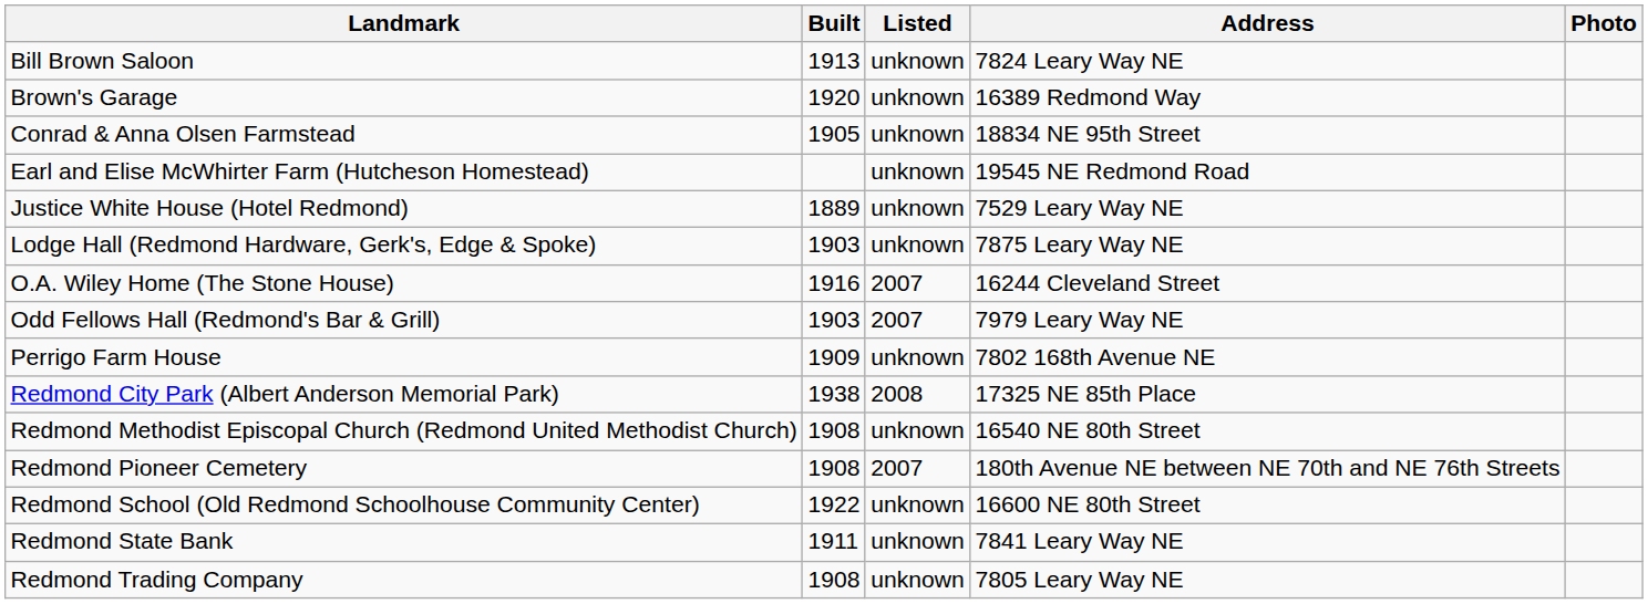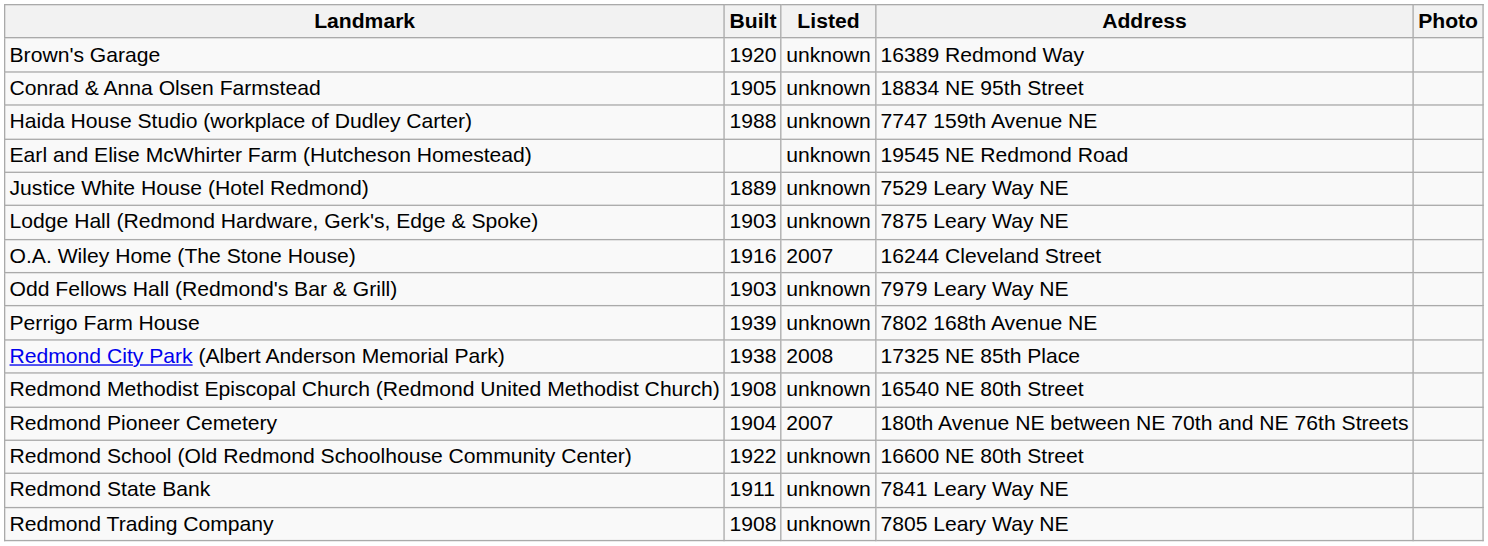 <table class="wikitable">
 <tr>
 <th>Landmark</th>
 <th>Built</th>
 <th>Listed</th>
 <th>Address</th>
 <th>Photo</th>
-</tr>
-<tr>
-<td>Bill Brown Saloon</td>
-<td>1913</td>
-<td>unknown</td>
-<td>7824 Leary Way NE</td>
-<td></td>
 </tr>
 <tr>
 <td>Brown's Garage</td>
 <td>1920</td>
 <td>unknown</td>
 <td>16389 Redmond Way</td>
 <td></td>
 </tr>
 <tr>
 <td>Conrad & Anna Olsen Farmstead</td>
 <td>1905</td>
 <td>unknown</td>
 <td>18834 NE 95th Street</td>
+<td></td>
+</tr>
+<tr>
+<td>Haida House Studio (workplace of Dudley Carter)</td>
+<td>1988</td>
+<td>unknown</td>
+<td>7747 159th Avenue NE</td>
 <td></td>
 </tr>
 <tr>
 <td>Earl and Elise McWhirter Farm (Hutcheson Homestead)</td>
 <td></td>
 <td>unknown</td>
 <td>19545 NE Redmond Road</td>
 <td></td>
 </tr>
 <tr>
 <td>Justice White House (Hotel Redmond)</td>
 <td>1889</td>
 <td>unknown</td>
 <td>7529 Leary Way NE</td>
 <td></td>
 </tr>
 <tr>
 <td>Lodge Hall (Redmond Hardware, Gerk's, Edge & Spoke)</td>
 <td>1903</td>
 <td>unknown</td>
 <td>7875 Leary Way NE</td>
 <td></td>
 </tr>
 <tr>
 <td>O.A. Wiley Home (The Stone House)</td>
 <td>1916</td>
 <td>2007</td>
 <td>16244 Cleveland Street</td>
 <td></td>
 </tr>
 <tr>
 <td>Odd Fellows Hall (Redmond's Bar & Grill)</td>
 <td>1903</td>
-<td>2007</td>
+<td>unknown</td>
 <td>7979 Leary Way NE</td>
 <td></td>
 </tr>
 <tr>
 <td>Perrigo Farm House</td>
-<td>1909</td>
+<td>1939</td>
 <td>unknown</td>
 <td>7802 168th Avenue NE</td>
 <td></td>
 </tr>
 <tr>
 <td><a href='#'>Redmond City Park</a> (Albert Anderson Memorial Park)</td>
 <td>1938</td>
 <td>2008</td>
 <td>17325 NE 85th Place</td>
 <td></td>
 </tr>
 <tr>
 <td>Redmond Methodist Episcopal Church (Redmond United Methodist Church)</td>
 <td>1908</td>
 <td>unknown</td>
 <td>16540 NE 80th Street</td>
 <td></td>
 </tr>
 <tr>
 <td>Redmond Pioneer Cemetery</td>
-<td>1908</td>
+<td>1904</td>
 <td>2007</td>
 <td>180th Avenue NE between NE 70th and NE 76th Streets</td>
 <td></td>
 </tr>
 <tr>
 <td>Redmond School (Old Redmond Schoolhouse Community Center)</td>
 <td>1922</td>
 <td>unknown</td>
 <td>16600 NE 80th Street</td>
 <td></td>
 </tr>
 <tr>
 <td>Redmond State Bank</td>
 <td>1911</td>
 <td>unknown</td>
 <td>7841 Leary Way NE</td>
 <td></td>
 </tr>
 <tr>
 <td>Redmond Trading Company</td>
 <td>1908</td>
 <td>unknown</td>
 <td>7805 Leary Way NE</td>
 <td></td>
 </tr>
 </table>
